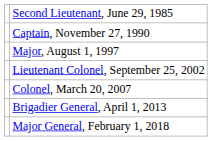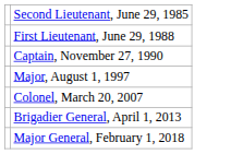 <table class="wikitable" style="background:white">
 <tr>
 <td style="text-align:center;"></td>
 <td><a href='#'>Second Lieutenant</a>, June 29, 1985</td>
+</tr>
+<tr>
+<td style="text-align:center;"></td>
+<td><a href='#'>First Lieutenant</a>, June 29, 1988</td>
 </tr>
 <tr>
 <td style="text-align:center;"></td>
 <td><a href='#'>Captain</a>, November 27, 1990</td>
 </tr>
 <tr>
 <td style="text-align:center;"></td>
 <td><a href='#'>Major</a>, August 1, 1997</td>
-</tr>
-<tr>
-<td style="text-align:center;"></td>
-<td><a href='#'>Lieutenant Colonel</a>, September 25, 2002</td>
 </tr>
 <tr>
 <td style="text-align:center;"></td>
 <td><a href='#'>Colonel</a>, March 20, 2007</td>
 </tr>
 <tr>
 <td style="text-align:center;"></td>
 <td><a href='#'>Brigadier General</a>, April 1, 2013</td>
 </tr>
 <tr>
 <td style="text-align:center;"></td>
 <td><a href='#'>Major General</a>, February 1, 2018</td>
 </tr>
 </table>
